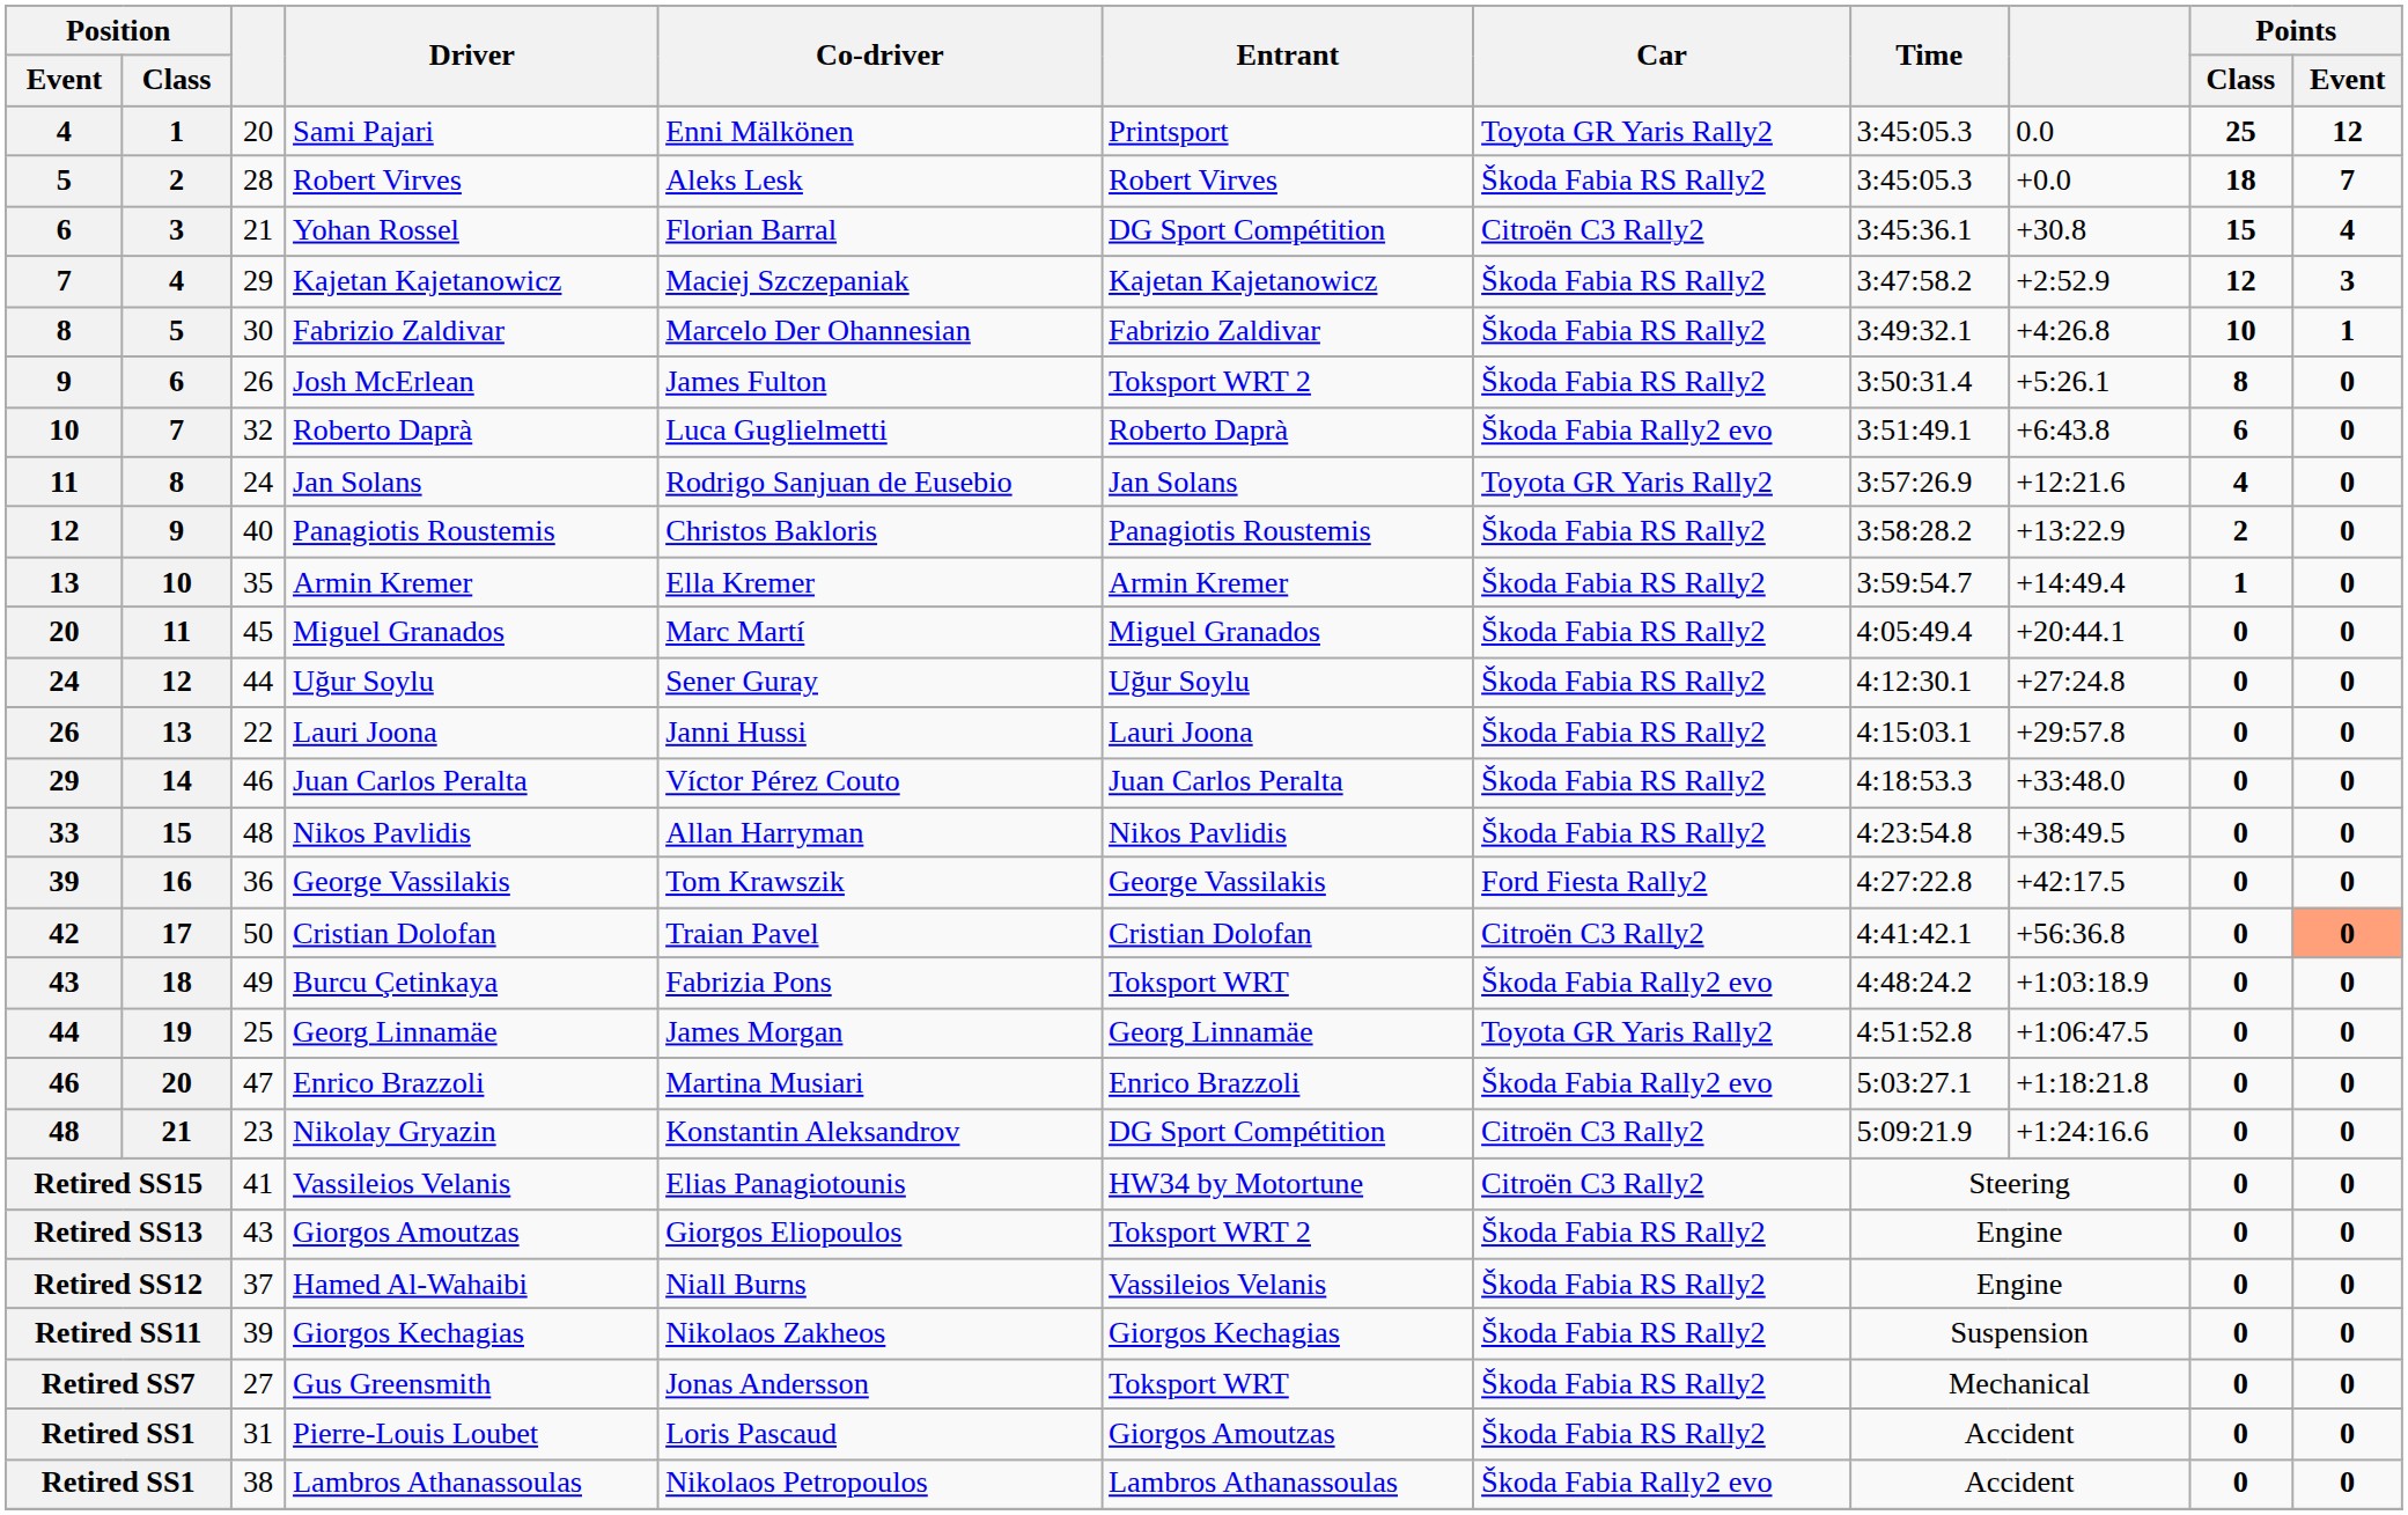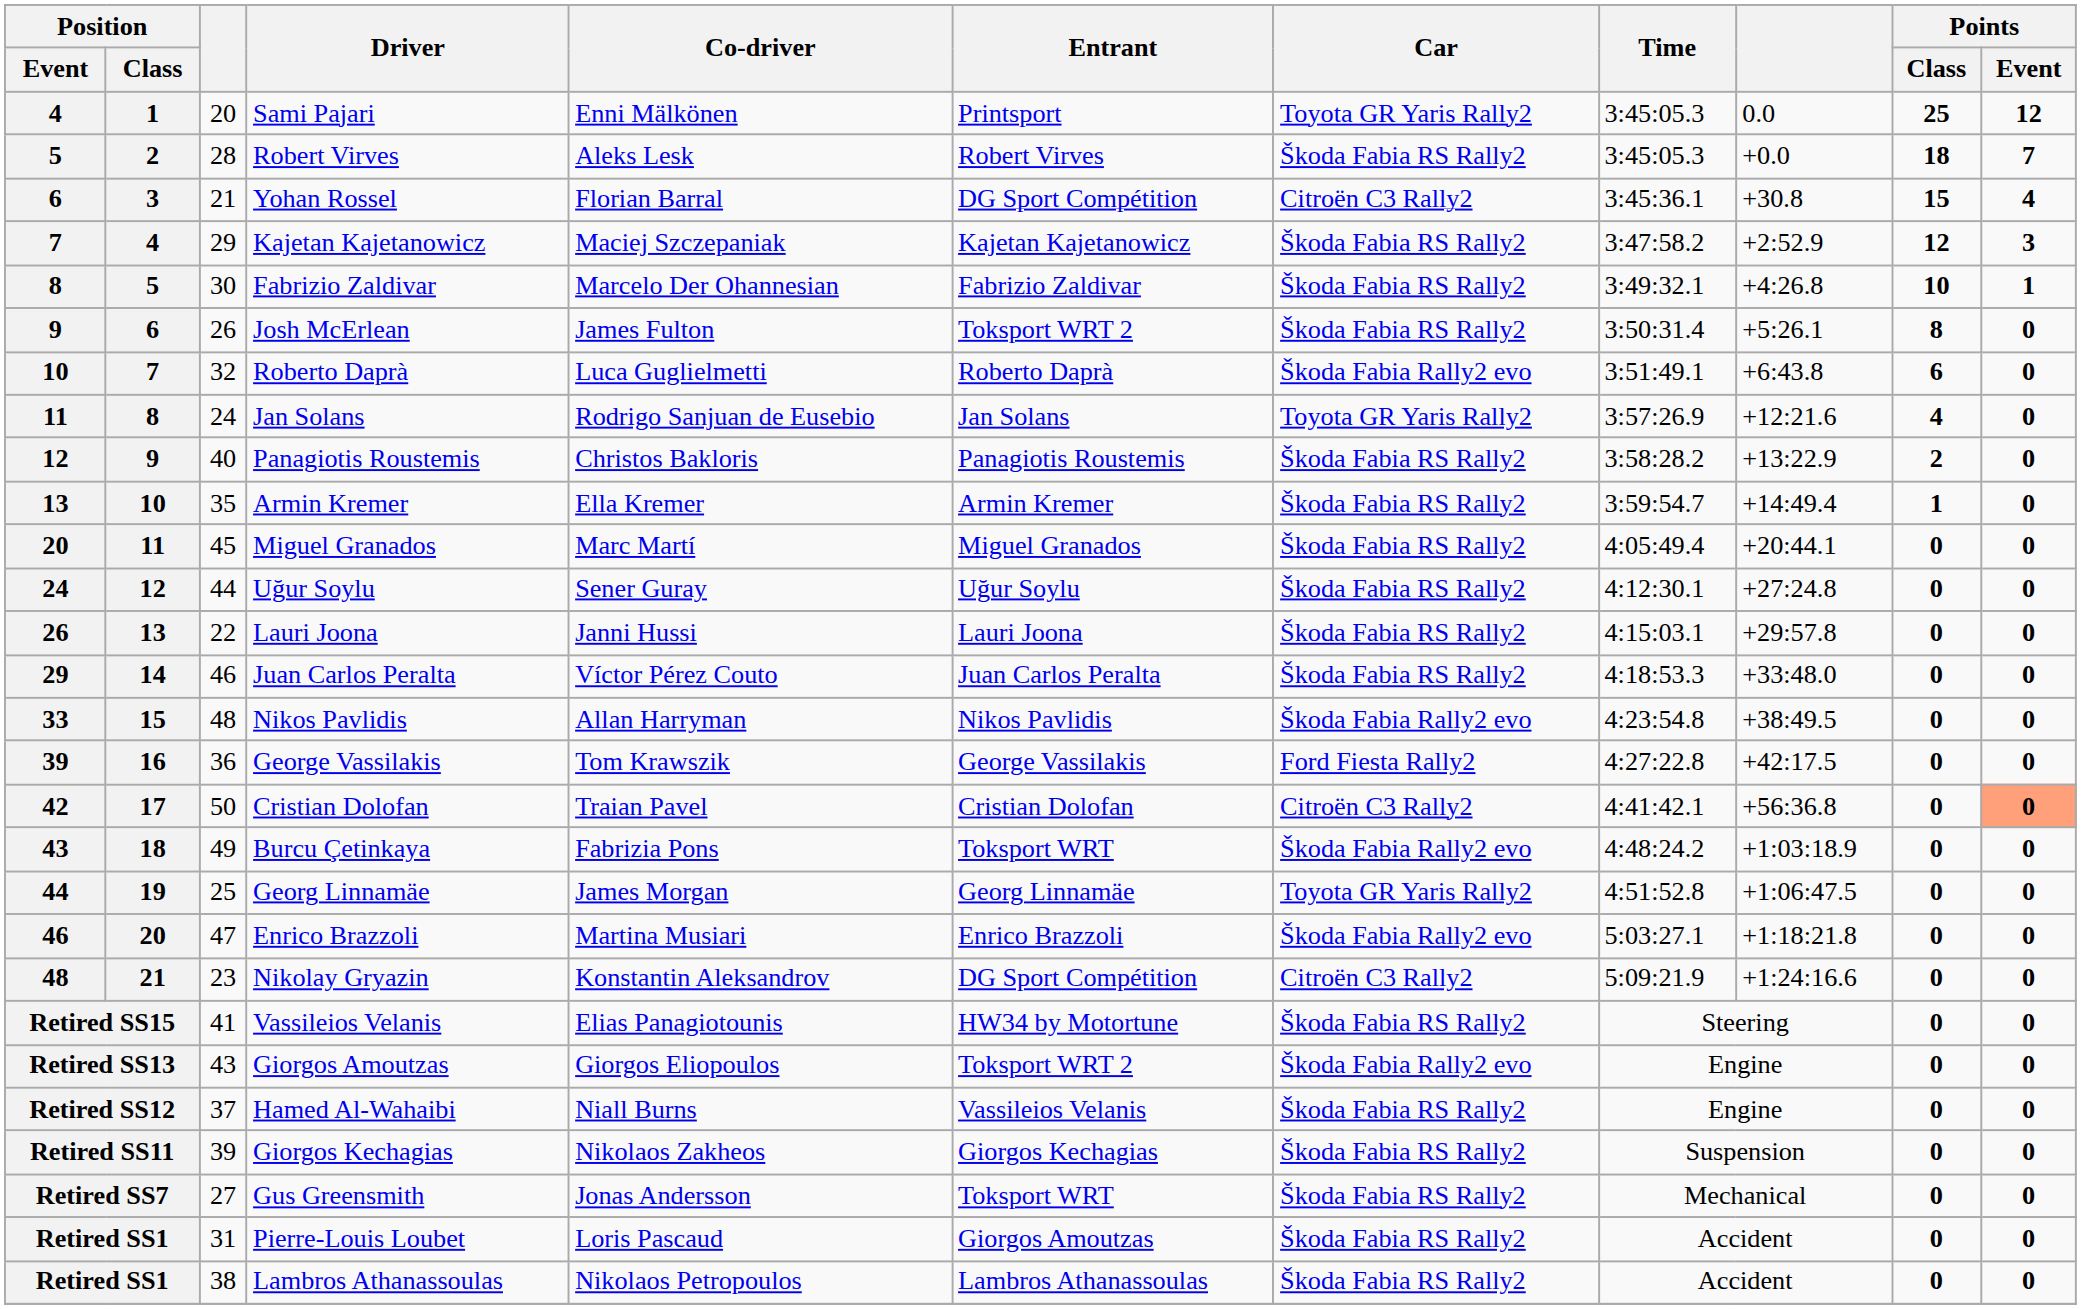 <table class="wikitable" width=85% style="font-size: 85%;">
 <tr>
 <th colspan="2">Position</th>
 <th rowspan="2"></th>
 <th rowspan="2">Driver</th>
 <th rowspan="2">Co-driver</th>
 <th rowspan="2">Entrant</th>
 <th rowspan="2">Car</th>
 <th rowspan="2">Time</th>
 <th rowspan="2"></th>
 <th colspan="3">Points</th>
 </tr>
 <tr>
 <th>Event</th>
 <th>Class</th>
 <th>Class</th>
 <th>Event</th>
 </tr>
 <tr>
 <th>4</th>
 <th>1</th>
 <td align="center">20</td>
 <td><a href='#'>Sami Pajari</a></td>
 <td><a href='#'>Enni Mälkönen</a></td>
 <td><a href='#'>Printsport</a></td>
 <td><a href='#'>Toyota GR Yaris Rally2</a></td>
 <td>3:45:05.3</td>
 <td>0.0</td>
 <td align="center"><strong>25</strong></td>
 <td align="center"><strong>12</strong></td>
 </tr>
 <tr>
 <th>5</th>
 <th>2</th>
 <td align="center">28</td>
 <td><a href='#'>Robert Virves</a></td>
 <td><a href='#'>Aleks Lesk</a></td>
 <td><a href='#'>Robert Virves</a></td>
 <td><a href='#'>Škoda Fabia RS Rally2</a></td>
 <td>3:45:05.3</td>
 <td>+0.0</td>
 <td align="center"><strong>18</strong></td>
 <td align="center"><strong>7</strong></td>
 </tr>
 <tr>
 <th>6</th>
 <th>3</th>
 <td align="center">21</td>
 <td><a href='#'>Yohan Rossel</a></td>
 <td><a href='#'>Florian Barral</a></td>
 <td><a href='#'>DG Sport Compétition</a></td>
 <td><a href='#'>Citroën C3 Rally2</a></td>
 <td>3:45:36.1</td>
 <td>+30.8</td>
 <td align="center"><strong>15</strong></td>
 <td align="center"><strong>4</strong></td>
 </tr>
 <tr>
 <th>7</th>
 <th>4</th>
 <td align="center">29</td>
 <td><a href='#'>Kajetan Kajetanowicz</a></td>
 <td><a href='#'>Maciej Szczepaniak</a></td>
 <td><a href='#'>Kajetan Kajetanowicz</a></td>
 <td><a href='#'>Škoda Fabia RS Rally2</a></td>
 <td>3:47:58.2</td>
 <td>+2:52.9</td>
 <td align="center"><strong>12</strong></td>
 <td align="center"><strong>3</strong></td>
 </tr>
 <tr>
 <th>8</th>
 <th>5</th>
 <td align="center">30</td>
 <td><a href='#'>Fabrizio Zaldivar</a></td>
 <td><a href='#'>Marcelo Der Ohannesian</a></td>
 <td><a href='#'>Fabrizio Zaldivar</a></td>
 <td><a href='#'>Škoda Fabia RS Rally2</a></td>
 <td>3:49:32.1</td>
 <td>+4:26.8</td>
 <td align="center"><strong>10</strong></td>
 <td align="center"><strong>1</strong></td>
 </tr>
 <tr>
 <th>9</th>
 <th>6</th>
 <td align="center">26</td>
 <td><a href='#'>Josh McErlean</a></td>
 <td><a href='#'>James Fulton</a></td>
 <td><a href='#'>Toksport WRT 2</a></td>
 <td><a href='#'>Škoda Fabia RS Rally2</a></td>
 <td>3:50:31.4</td>
 <td>+5:26.1</td>
 <td align="center"><strong>8</strong></td>
 <td align="center"><strong>0</strong></td>
 </tr>
 <tr>
 <th>10</th>
 <th>7</th>
 <td align="center">32</td>
 <td><a href='#'>Roberto Daprà</a></td>
 <td><a href='#'>Luca Guglielmetti</a></td>
 <td><a href='#'>Roberto Daprà</a></td>
 <td><a href='#'>Škoda Fabia Rally2 evo</a></td>
 <td>3:51:49.1</td>
 <td>+6:43.8</td>
 <td align="center"><strong>6</strong></td>
 <td align="center"><strong>0</strong></td>
 </tr>
 <tr>
 <th>11</th>
 <th>8</th>
 <td align="center">24</td>
 <td><a href='#'>Jan Solans</a></td>
 <td><a href='#'>Rodrigo Sanjuan de Eusebio</a></td>
 <td><a href='#'>Jan Solans</a></td>
 <td><a href='#'>Toyota GR Yaris Rally2</a></td>
 <td>3:57:26.9</td>
 <td>+12:21.6</td>
 <td align="center"><strong>4</strong></td>
 <td align="center"><strong>0</strong></td>
 </tr>
 <tr>
 <th>12</th>
 <th>9</th>
 <td align="center">40</td>
 <td><a href='#'>Panagiotis Roustemis</a></td>
 <td><a href='#'>Christos Bakloris</a></td>
 <td><a href='#'>Panagiotis Roustemis</a></td>
 <td><a href='#'>Škoda Fabia RS Rally2</a></td>
 <td>3:58:28.2</td>
 <td>+13:22.9</td>
 <td align="center"><strong>2</strong></td>
 <td align="center"><strong>0</strong></td>
 </tr>
 <tr>
 <th>13</th>
 <th>10</th>
 <td align="center">35</td>
 <td><a href='#'>Armin Kremer</a></td>
 <td><a href='#'>Ella Kremer</a></td>
 <td><a href='#'>Armin Kremer</a></td>
 <td><a href='#'>Škoda Fabia RS Rally2</a></td>
 <td>3:59:54.7</td>
 <td>+14:49.4</td>
 <td align="center"><strong>1</strong></td>
 <td align="center"><strong>0</strong></td>
 </tr>
 <tr>
 <th>20</th>
 <th>11</th>
 <td align="center">45</td>
 <td><a href='#'>Miguel Granados</a></td>
 <td><a href='#'>Marc Martí</a></td>
 <td><a href='#'>Miguel Granados</a></td>
 <td><a href='#'>Škoda Fabia RS Rally2</a></td>
 <td>4:05:49.4</td>
 <td>+20:44.1</td>
 <td align="center"><strong>0</strong></td>
 <td align="center"><strong>0</strong></td>
 </tr>
 <tr>
 <th>24</th>
 <th>12</th>
 <td align="center">44</td>
 <td><a href='#'>Uğur Soylu</a></td>
 <td><a href='#'>Sener Guray</a></td>
 <td><a href='#'>Uğur Soylu</a></td>
 <td><a href='#'>Škoda Fabia RS Rally2</a></td>
 <td>4:12:30.1</td>
 <td>+27:24.8</td>
 <td align="center"><strong>0</strong></td>
 <td align="center"><strong>0</strong></td>
 </tr>
 <tr>
 <th>26</th>
 <th>13</th>
 <td align="center">22</td>
 <td><a href='#'>Lauri Joona</a></td>
 <td><a href='#'>Janni Hussi</a></td>
 <td><a href='#'>Lauri Joona</a></td>
 <td><a href='#'>Škoda Fabia RS Rally2</a></td>
 <td>4:15:03.1</td>
 <td>+29:57.8</td>
 <td align="center"><strong>0</strong></td>
 <td align="center"><strong>0</strong></td>
 </tr>
 <tr>
 <th>29</th>
 <th>14</th>
 <td align="center">46</td>
 <td><a href='#'>Juan Carlos Peralta</a></td>
 <td><a href='#'>Víctor Pérez Couto</a></td>
 <td><a href='#'>Juan Carlos Peralta</a></td>
 <td><a href='#'>Škoda Fabia RS Rally2</a></td>
 <td>4:18:53.3</td>
 <td>+33:48.0</td>
 <td align="center"><strong>0</strong></td>
 <td align="center"><strong>0</strong></td>
 </tr>
 <tr>
 <th>33</th>
 <th>15</th>
 <td align="center">48</td>
 <td><a href='#'>Nikos Pavlidis</a></td>
 <td><a href='#'>Allan Harryman</a></td>
 <td><a href='#'>Nikos Pavlidis</a></td>
-<td><a href='#'>Škoda Fabia RS Rally2</a></td>
+<td><a href='#'>Škoda Fabia Rally2 evo</a></td>
 <td>4:23:54.8</td>
 <td>+38:49.5</td>
 <td align="center"><strong>0</strong></td>
 <td align="center"><strong>0</strong></td>
 </tr>
 <tr>
 <th>39</th>
 <th>16</th>
 <td align="center">36</td>
 <td><a href='#'>George Vassilakis</a></td>
 <td><a href='#'>Tom Krawszik</a></td>
 <td><a href='#'>George Vassilakis</a></td>
 <td><a href='#'>Ford Fiesta Rally2</a></td>
 <td>4:27:22.8</td>
 <td>+42:17.5</td>
 <td align="center"><strong>0</strong></td>
 <td align="center"><strong>0</strong></td>
 </tr>
 <tr>
 <th>42</th>
 <th>17</th>
 <td align="center">50</td>
 <td><a href='#'>Cristian Dolofan</a></td>
 <td><a href='#'>Traian Pavel</a></td>
 <td><a href='#'>Cristian Dolofan</a></td>
 <td><a href='#'>Citroën C3 Rally2</a></td>
 <td>4:41:42.1</td>
 <td>+56:36.8</td>
 <td align="center"><strong>0</strong></td>
 <td align="center" style="background: lightsalmon;"><strong>0</strong></td>
 </tr>
 <tr>
 <th>43</th>
 <th>18</th>
 <td align="center">49</td>
 <td><a href='#'>Burcu Çetinkaya</a></td>
 <td><a href='#'>Fabrizia Pons</a></td>
 <td><a href='#'>Toksport WRT</a></td>
 <td><a href='#'>Škoda Fabia Rally2 evo</a></td>
 <td>4:48:24.2</td>
 <td>+1:03:18.9</td>
 <td align="center"><strong>0</strong></td>
 <td align="center"><strong>0</strong></td>
 </tr>
 <tr>
 <th>44</th>
 <th>19</th>
 <td align="center">25</td>
 <td><a href='#'>Georg Linnamäe</a></td>
 <td><a href='#'>James Morgan</a></td>
 <td><a href='#'>Georg Linnamäe</a></td>
 <td><a href='#'>Toyota GR Yaris Rally2</a></td>
 <td>4:51:52.8</td>
 <td>+1:06:47.5</td>
 <td align="center"><strong>0</strong></td>
 <td align="center"><strong>0</strong></td>
 </tr>
 <tr>
 <th>46</th>
 <th>20</th>
 <td align="center">47</td>
 <td><a href='#'>Enrico Brazzoli</a></td>
 <td><a href='#'>Martina Musiari</a></td>
 <td><a href='#'>Enrico Brazzoli</a></td>
 <td><a href='#'>Škoda Fabia Rally2 evo</a></td>
 <td>5:03:27.1</td>
 <td>+1:18:21.8</td>
 <td align="center"><strong>0</strong></td>
 <td align="center"><strong>0</strong></td>
 </tr>
 <tr>
 <th>48</th>
 <th>21</th>
 <td align="center">23</td>
 <td><a href='#'>Nikolay Gryazin</a></td>
 <td><a href='#'>Konstantin Aleksandrov</a></td>
 <td><a href='#'>DG Sport Compétition</a></td>
 <td><a href='#'>Citroën C3 Rally2</a></td>
 <td>5:09:21.9</td>
 <td>+1:24:16.6</td>
 <td align="center"><strong>0</strong></td>
 <td align="center"><strong>0</strong></td>
 </tr>
 <tr>
 <th colspan="2">Retired SS15</th>
 <td align="center">41</td>
 <td><a href='#'>Vassileios Velanis</a></td>
 <td><a href='#'>Elias Panagiotounis</a></td>
 <td><a href='#'>HW34 by Motortune</a></td>
-<td><a href='#'>Citroën C3 Rally2</a></td>
+<td><a href='#'>Škoda Fabia RS Rally2</a></td>
 <td align="center" colspan="2">Steering</td>
 <td align="center"><strong>0</strong></td>
 <td align="center"><strong>0</strong></td>
 </tr>
 <tr>
 <th colspan="2">Retired SS13</th>
 <td align="center">43</td>
 <td><a href='#'>Giorgos Amoutzas</a></td>
 <td><a href='#'>Giorgos Eliopoulos</a></td>
 <td><a href='#'>Toksport WRT 2</a></td>
-<td><a href='#'>Škoda Fabia RS Rally2</a></td>
+<td><a href='#'>Škoda Fabia Rally2 evo</a></td>
 <td align="center" colspan="2">Engine</td>
 <td align="center"><strong>0</strong></td>
 <td align="center"><strong>0</strong></td>
 </tr>
 <tr>
 <th colspan="2">Retired SS12</th>
 <td align="center">37</td>
 <td><a href='#'>Hamed Al-Wahaibi</a></td>
 <td><a href='#'>Niall Burns</a></td>
 <td><a href='#'>Vassileios Velanis</a></td>
 <td><a href='#'>Škoda Fabia RS Rally2</a></td>
 <td align="center" colspan="2">Engine</td>
 <td align="center"><strong>0</strong></td>
 <td align="center"><strong>0</strong></td>
 </tr>
 <tr>
 <th colspan="2">Retired SS11</th>
 <td align="center">39</td>
 <td><a href='#'>Giorgos Kechagias</a></td>
 <td><a href='#'>Nikolaos Zakheos</a></td>
 <td><a href='#'>Giorgos Kechagias</a></td>
 <td><a href='#'>Škoda Fabia RS Rally2</a></td>
 <td align="center" colspan="2">Suspension</td>
 <td align="center"><strong>0</strong></td>
 <td align="center"><strong>0</strong></td>
 </tr>
 <tr>
 <th colspan="2">Retired SS7</th>
 <td align="center">27</td>
 <td><a href='#'>Gus Greensmith</a></td>
 <td><a href='#'>Jonas Andersson</a></td>
 <td><a href='#'>Toksport WRT</a></td>
 <td><a href='#'>Škoda Fabia RS Rally2</a></td>
 <td align="center" colspan="2">Mechanical</td>
 <td align="center"><strong>0</strong></td>
 <td align="center"><strong>0</strong></td>
 </tr>
 <tr>
 <th colspan="2">Retired SS1</th>
 <td align="center">31</td>
 <td><a href='#'>Pierre-Louis Loubet</a></td>
 <td><a href='#'>Loris Pascaud</a></td>
 <td><a href='#'>Giorgos Amoutzas</a></td>
 <td><a href='#'>Škoda Fabia RS Rally2</a></td>
 <td align="center" colspan="2">Accident</td>
 <td align="center"><strong>0</strong></td>
 <td align="center"><strong>0</strong></td>
 </tr>
 <tr>
 <th colspan="2">Retired SS1</th>
 <td align="center">38</td>
 <td><a href='#'>Lambros Athanassoulas</a></td>
 <td><a href='#'>Nikolaos Petropoulos</a></td>
 <td><a href='#'>Lambros Athanassoulas</a></td>
-<td><a href='#'>Škoda Fabia Rally2 evo</a></td>
+<td><a href='#'>Škoda Fabia RS Rally2</a></td>
 <td align="center" colspan="2">Accident</td>
 <td align="center"><strong>0</strong></td>
 <td align="center"><strong>0</strong></td>
 </tr>
 <tr>
 </tr>
 </table>
